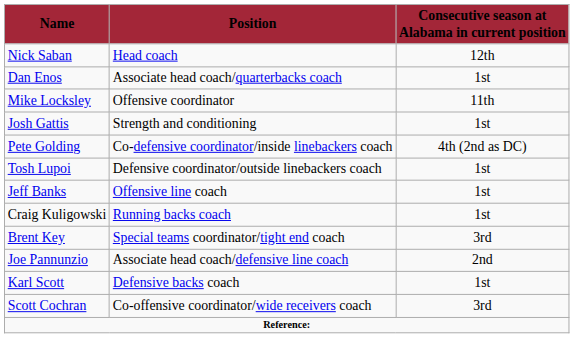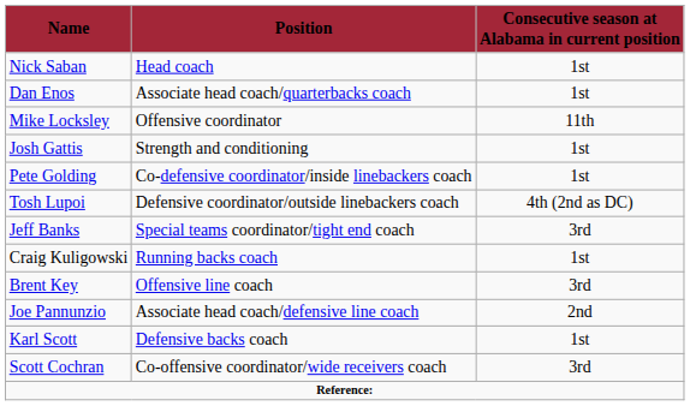 <table class="wikitable" style="font-size:90%;">
 <tr>
 <th style="background:#A32638;"><span>Name</span></th>
 <th style="background:#A32638;"><span>Position</span></th>
 <th style="background:#A32638;"><span>Consecutive season at<br>Alabama in current position</span></th>
 </tr>
 <tr>
 <td><a href='#'>Nick Saban</a></td>
 <td><a href='#'>Head coach</a></td>
-<td align=center>12th</td>
+<td align=center>1st</td>
 </tr>
 <tr>
 <td><a href='#'>Dan Enos</a></td>
 <td>Associate head coach/<a href='#'>quarterbacks coach</a></td>
 <td align=center>1st</td>
 </tr>
 <tr>
 <td><a href='#'>Mike Locksley</a></td>
 <td>Offensive coordinator</td>
 <td align=center>11th</td>
 </tr>
 <tr>
 <td><a href='#'>Josh Gattis</a></td>
 <td>Strength and conditioning</td>
 <td align=center>1st</td>
 </tr>
 <tr>
 <td><a href='#'>Pete Golding</a></td>
 <td>Co-<a href='#'>defensive coordinator</a>/inside <a href='#'>linebackers</a> coach</td>
-<td align=center>4th (2nd as DC)</td>
+<td align=center>1st</td>
 </tr>
 <tr>
 <td><a href='#'>Tosh Lupoi</a></td>
 <td>Defensive coordinator/outside linebackers coach</td>
-<td align=center>1st</td>
+<td align=center>4th (2nd as DC)</td>
 </tr>
 <tr>
 <td><a href='#'>Jeff Banks</a></td>
-<td><a href='#'>Offensive line</a> coach</td>
-<td align=center>1st</td>
+<td><a href='#'>Special teams</a> coordinator/<a href='#'>tight end</a> coach</td>
+<td align=center>3rd</td>
 </tr>
 <tr>
 <td>Craig Kuligowski</td>
 <td><a href='#'>Running backs coach</a></td>
 <td align=center>1st</td>
 </tr>
 <tr>
 <td><a href='#'>Brent Key</a></td>
-<td><a href='#'>Special teams</a> coordinator/<a href='#'>tight end</a> coach</td>
+<td><a href='#'>Offensive line</a> coach</td>
 <td align=center>3rd</td>
 </tr>
 <tr>
 <td><a href='#'>Joe Pannunzio</a></td>
 <td>Associate head coach/<a href='#'>defensive line coach</a></td>
 <td align=center>2nd</td>
 </tr>
 <tr>
 <td><a href='#'>Karl Scott</a></td>
 <td><a href='#'>Defensive backs</a> coach</td>
 <td align=center>1st</td>
 </tr>
 <tr>
 <td><a href='#'>Scott Cochran</a></td>
 <td>Co-offensive coordinator/<a href='#'>wide receivers</a> coach</td>
 <td align=center>3rd</td>
 </tr>
 <tr>
 <td colspan="4"  style="font-size:8pt; text-align:center;"><strong>Reference:</strong></td>
 </tr>
 </table>
